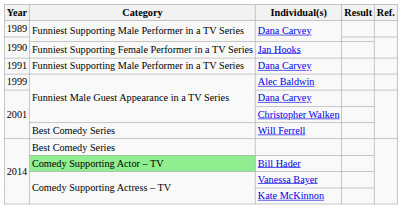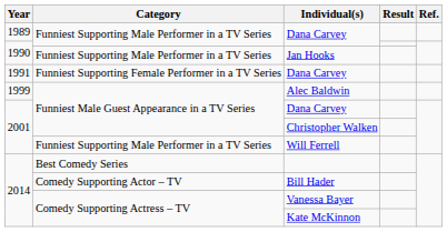 <table class="wikitable">
 <tr>
 <th>Year</th>
 <th>Category</th>
 <th>Individual(s)</th>
 <th>Result</th>
 <th>Ref.</th>
 </tr>
 <tr>
 <td>1989</td>
 <td rowspan="2">Funniest Supporting Male Performer in a TV Series</td>
 <td rowspan="2"><a href='#'>Dana Carvey</a></td>
 <td></td>
 <td align="center"></td>
 </tr>
 <tr>
 <td rowspan="2">1990</td>
 <td></td>
 <td rowspan="2" align="center"></td>
 </tr>
 <tr>
-<td>Funniest Supporting Female Performer in a TV Series</td>
+<td>Funniest Supporting Male Performer in a TV Series</td>
 <td><a href='#'>Jan Hooks</a></td>
 <td></td>
 </tr>
 <tr>
 <td>1991</td>
-<td>Funniest Supporting Male Performer in a TV Series</td>
+<td>Funniest Supporting Female Performer in a TV Series</td>
 <td><a href='#'>Dana Carvey</a></td>
 <td></td>
 <td align="center"></td>
 </tr>
 <tr>
 <td>1999</td>
 <td rowspan="3">Funniest Male Guest Appearance in a TV Series</td>
 <td><a href='#'>Alec Baldwin</a></td>
 <td></td>
 <td align="center"></td>
 </tr>
 <tr>
 <td rowspan="3">2001</td>
 <td><a href='#'>Dana Carvey</a></td>
 <td></td>
 <td rowspan="3" align="center"></td>
 </tr>
 <tr>
 <td><a href='#'>Christopher Walken</a></td>
 <td></td>
 </tr>
 <tr>
-<td>Best Comedy Series</td>
+<td>Funniest Supporting Male Performer in a TV Series</td>
 <td><a href='#'>Will Ferrell</a></td>
 <td></td>
 </tr>
 <tr>
 <td rowspan="4">2014</td>
 <td>Best Comedy Series</td>
 <td></td>
 <td></td>
 <td rowspan="4" align="center"></td>
 </tr>
 <tr>
-<td style="background: lightgreen;">Comedy Supporting Actor – TV</td>
+<td>Comedy Supporting Actor – TV</td>
 <td><a href='#'>Bill Hader</a></td>
 <td></td>
 </tr>
 <tr>
 <td rowspan="2">Comedy Supporting Actress – TV</td>
 <td><a href='#'>Vanessa Bayer</a></td>
 <td></td>
 </tr>
 <tr>
 <td><a href='#'>Kate McKinnon</a></td>
 <td></td>
 </tr>
 </table>
